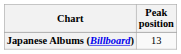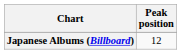 <table class="wikitable sortable plainrowheaders" style="text-align:center">
 <tr>
 <th scope="col">Chart</th>
 <th scope="col">Peak<br>position</th>
 </tr>
 <tr>
 </tr>
 <tr>
 <th scope="row">Japanese Albums (<em><a href='#'>Billboard</a></em>)</th>
-<td>13</td>
+<td>12</td>
 </tr>
 </table>
